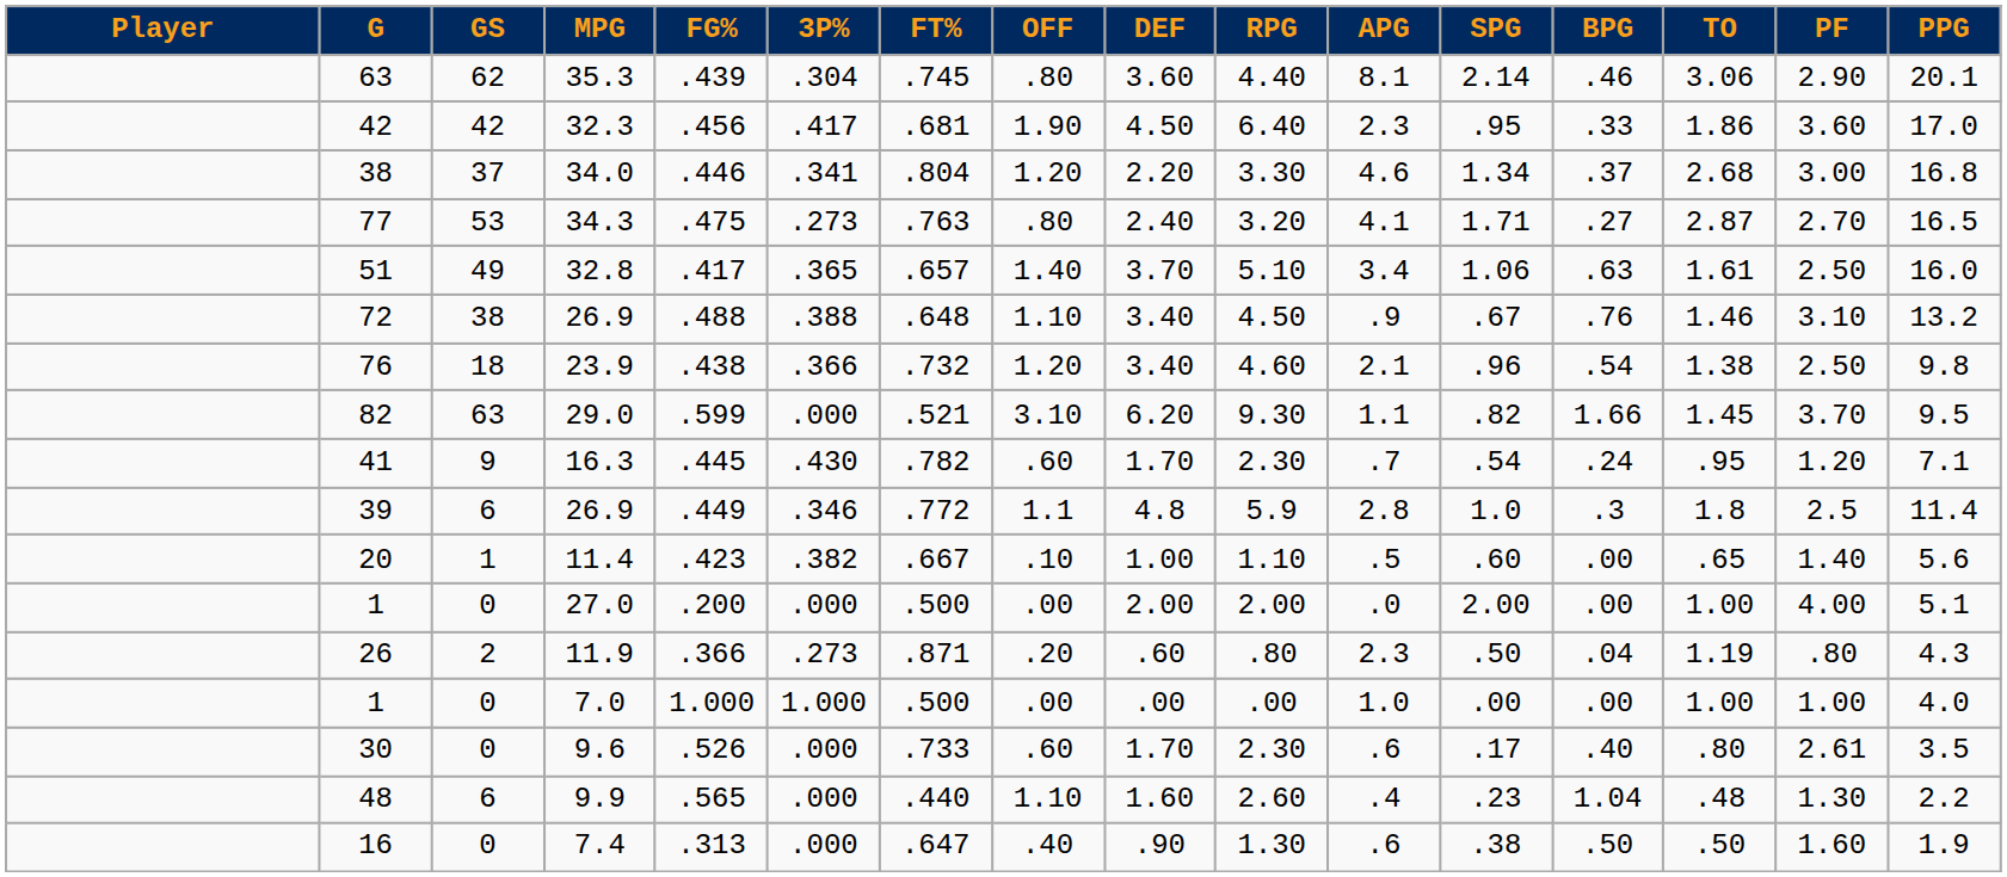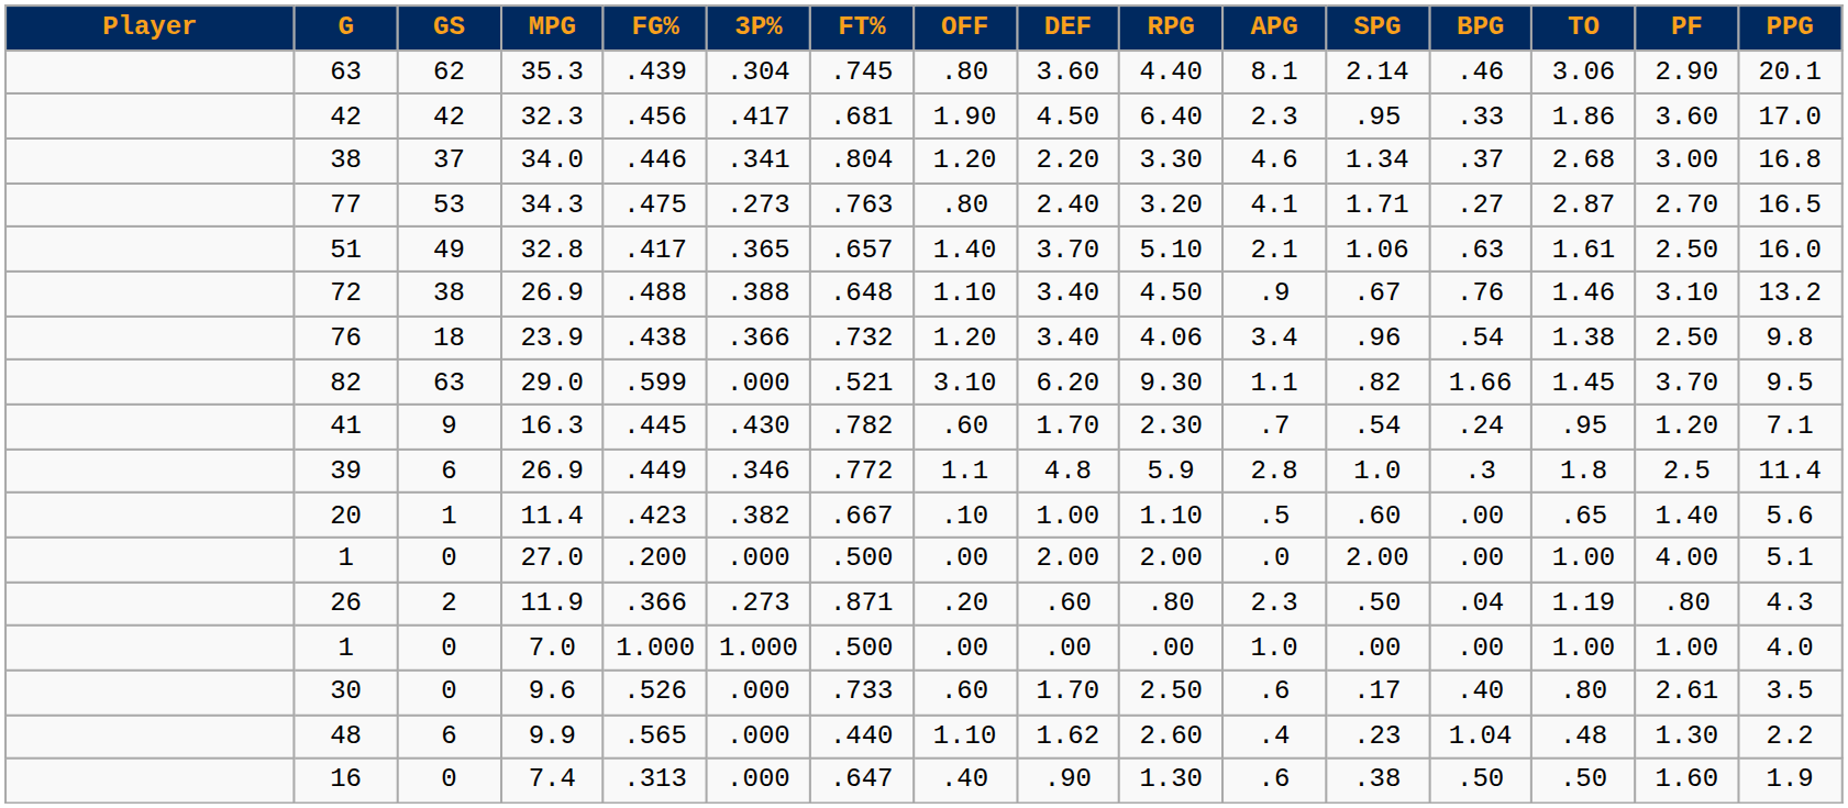 <table class="wikitable sortable" style="font-size:90%; text-align:center;">
 <tr>
 <th style="background:#00295f;color:#f9a01c;" width="14%">Player</th>
 <th style="background:#00295f;color:#f9a01c;" width="5%">G</th>
 <th style="background:#00295f;color:#f9a01c;" width="5%">GS</th>
 <th style="background:#00295f;color:#f9a01c;" width="5%">MPG</th>
 <th style="background:#00295f;color:#f9a01c;" width="5%">FG%</th>
 <th style="background:#00295f;color:#f9a01c;" width="5%">3P%</th>
 <th style="background:#00295f;color:#f9a01c;" width="5%">FT%</th>
 <th style="background:#00295f;color:#f9a01c;" width="5%">OFF</th>
 <th style="background:#00295f;color:#f9a01c;" width="5%">DEF</th>
 <th style="background:#00295f;color:#f9a01c;" width="5%">RPG</th>
 <th style="background:#00295f;color:#f9a01c;" width="5%">APG</th>
 <th style="background:#00295f;color:#f9a01c;" width="5%">SPG</th>
 <th style="background:#00295f;color:#f9a01c;" width="5%">BPG</th>
 <th style="background:#00295f;color:#f9a01c;" width="5%">TO</th>
 <th style="background:#00295f;color:#f9a01c;" width="5%">PF</th>
 <th style="background:#00295f;color:#f9a01c;" width="5%">PPG</th>
 </tr>
 <tr>
 <td></td>
 <td>63</td>
 <td>62</td>
 <td>35.3</td>
 <td>.439</td>
 <td>.304</td>
 <td>.745</td>
 <td>.80</td>
 <td>3.60</td>
 <td>4.40</td>
 <td>8.1</td>
 <td>2.14</td>
 <td>.46</td>
 <td>3.06</td>
 <td>2.90</td>
 <td>20.1</td>
 </tr>
 <tr>
 <td></td>
 <td>42</td>
 <td>42</td>
 <td>32.3</td>
 <td>.456</td>
 <td>.417</td>
 <td>.681</td>
 <td>1.90</td>
 <td>4.50</td>
 <td>6.40</td>
 <td>2.3</td>
 <td>.95</td>
 <td>.33</td>
 <td>1.86</td>
 <td>3.60</td>
 <td>17.0</td>
 </tr>
 <tr>
 <td></td>
 <td>38</td>
 <td>37</td>
 <td>34.0</td>
 <td>.446</td>
 <td>.341</td>
 <td>.804</td>
 <td>1.20</td>
 <td>2.20</td>
 <td>3.30</td>
 <td>4.6</td>
 <td>1.34</td>
 <td>.37</td>
 <td>2.68</td>
 <td>3.00</td>
 <td>16.8</td>
 </tr>
 <tr>
 <td></td>
 <td>77</td>
 <td>53</td>
 <td>34.3</td>
 <td>.475</td>
 <td>.273</td>
 <td>.763</td>
 <td>.80</td>
 <td>2.40</td>
 <td>3.20</td>
 <td>4.1</td>
 <td>1.71</td>
 <td>.27</td>
 <td>2.87</td>
 <td>2.70</td>
 <td>16.5</td>
 </tr>
 <tr>
 <td></td>
 <td>51</td>
 <td>49</td>
 <td>32.8</td>
 <td>.417</td>
 <td>.365</td>
 <td>.657</td>
 <td>1.40</td>
 <td>3.70</td>
 <td>5.10</td>
-<td>3.4</td>
+<td>2.1</td>
 <td>1.06</td>
 <td>.63</td>
 <td>1.61</td>
 <td>2.50</td>
 <td>16.0</td>
 </tr>
 <tr>
 <td></td>
 <td>72</td>
 <td>38</td>
 <td>26.9</td>
 <td>.488</td>
 <td>.388</td>
 <td>.648</td>
 <td>1.10</td>
 <td>3.40</td>
 <td>4.50</td>
 <td>.9</td>
 <td>.67</td>
 <td>.76</td>
 <td>1.46</td>
 <td>3.10</td>
 <td>13.2</td>
 </tr>
 <tr>
 <td></td>
 <td>76</td>
 <td>18</td>
 <td>23.9</td>
 <td>.438</td>
 <td>.366</td>
 <td>.732</td>
 <td>1.20</td>
 <td>3.40</td>
-<td>4.60</td>
-<td>2.1</td>
+<td>4.06</td>
+<td>3.4</td>
 <td>.96</td>
 <td>.54</td>
 <td>1.38</td>
 <td>2.50</td>
 <td>9.8</td>
 </tr>
 <tr>
 <td></td>
 <td>82</td>
 <td>63</td>
 <td>29.0</td>
 <td>.599</td>
 <td>.000</td>
 <td>.521</td>
 <td>3.10</td>
 <td>6.20</td>
 <td>9.30</td>
 <td>1.1</td>
 <td>.82</td>
 <td>1.66</td>
 <td>1.45</td>
 <td>3.70</td>
 <td>9.5</td>
 </tr>
 <tr>
 <td></td>
 <td>41</td>
 <td>9</td>
 <td>16.3</td>
 <td>.445</td>
 <td>.430</td>
 <td>.782</td>
 <td>.60</td>
 <td>1.70</td>
 <td>2.30</td>
 <td>.7</td>
 <td>.54</td>
 <td>.24</td>
 <td>.95</td>
 <td>1.20</td>
 <td>7.1</td>
 </tr>
 <tr>
 <td></td>
 <td>39</td>
 <td>6</td>
 <td>26.9</td>
 <td>.449</td>
 <td>.346</td>
 <td>.772</td>
 <td>1.1</td>
 <td>4.8</td>
 <td>5.9</td>
 <td>2.8</td>
 <td>1.0</td>
 <td>.3</td>
 <td>1.8</td>
 <td>2.5</td>
 <td>11.4</td>
 </tr>
 <tr>
 <td></td>
 <td>20</td>
 <td>1</td>
 <td>11.4</td>
 <td>.423</td>
 <td>.382</td>
 <td>.667</td>
 <td>.10</td>
 <td>1.00</td>
 <td>1.10</td>
 <td>.5</td>
 <td>.60</td>
 <td>.00</td>
 <td>.65</td>
 <td>1.40</td>
 <td>5.6</td>
 </tr>
 <tr>
 <td></td>
 <td>1</td>
 <td>0</td>
 <td>27.0</td>
 <td>.200</td>
 <td>.000</td>
 <td>.500</td>
 <td>.00</td>
 <td>2.00</td>
 <td>2.00</td>
 <td>.0</td>
 <td>2.00</td>
 <td>.00</td>
 <td>1.00</td>
 <td>4.00</td>
 <td>5.1</td>
 </tr>
 <tr>
 <td></td>
 <td>26</td>
 <td>2</td>
 <td>11.9</td>
 <td>.366</td>
 <td>.273</td>
 <td>.871</td>
 <td>.20</td>
 <td>.60</td>
 <td>.80</td>
 <td>2.3</td>
 <td>.50</td>
 <td>.04</td>
 <td>1.19</td>
 <td>.80</td>
 <td>4.3</td>
 </tr>
 <tr>
 <td></td>
 <td>1</td>
 <td>0</td>
 <td>7.0</td>
 <td>1.000</td>
 <td>1.000</td>
 <td>.500</td>
 <td>.00</td>
 <td>.00</td>
 <td>.00</td>
 <td>1.0</td>
 <td>.00</td>
 <td>.00</td>
 <td>1.00</td>
 <td>1.00</td>
 <td>4.0</td>
 </tr>
 <tr>
 <td></td>
 <td>30</td>
 <td>0</td>
 <td>9.6</td>
 <td>.526</td>
 <td>.000</td>
 <td>.733</td>
 <td>.60</td>
 <td>1.70</td>
-<td>2.30</td>
+<td>2.50</td>
 <td>.6</td>
 <td>.17</td>
 <td>.40</td>
 <td>.80</td>
 <td>2.61</td>
 <td>3.5</td>
 </tr>
 <tr>
 <td></td>
 <td>48</td>
 <td>6</td>
 <td>9.9</td>
 <td>.565</td>
 <td>.000</td>
 <td>.440</td>
 <td>1.10</td>
-<td>1.60</td>
+<td>1.62</td>
 <td>2.60</td>
 <td>.4</td>
 <td>.23</td>
 <td>1.04</td>
 <td>.48</td>
 <td>1.30</td>
 <td>2.2</td>
 </tr>
 <tr>
 <td></td>
 <td>16</td>
 <td>0</td>
 <td>7.4</td>
 <td>.313</td>
 <td>.000</td>
 <td>.647</td>
 <td>.40</td>
 <td>.90</td>
 <td>1.30</td>
 <td>.6</td>
 <td>.38</td>
 <td>.50</td>
 <td>.50</td>
 <td>1.60</td>
 <td>1.9</td>
 </tr>
 <tr>
 </tr>
 </table>
